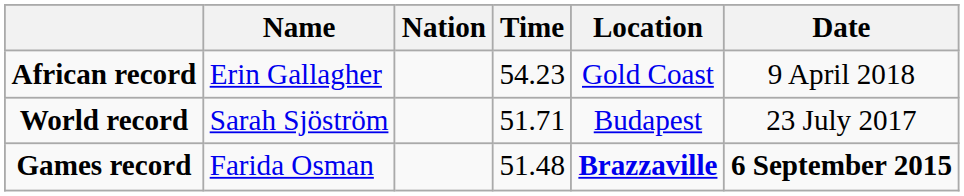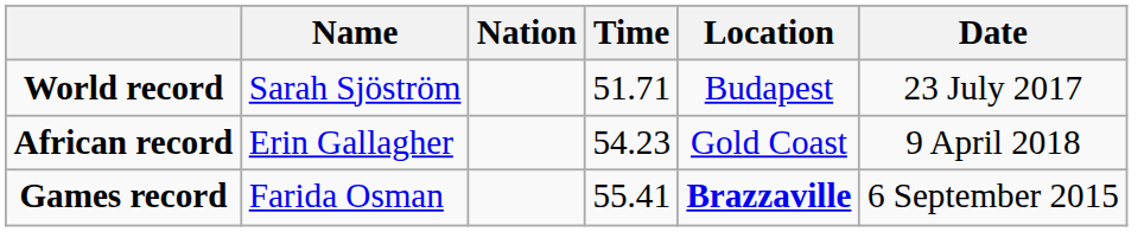 <table class=wikitable style=text-align:center>
 <tr>
 <th></th>
 <th>Name</th>
 <th>Nation</th>
 <th>Time</th>
 <th>Location</th>
 <th>Date</th>
 </tr>
 <tr>
+<td><strong>World record</strong></td>
+<td align=left><a href='#'>Sarah Sjöström</a></td>
+<td align=left></td>
+<td align=left>51.71</td>
+<td><a href='#'>Budapest</a></td>
+<td>23 July 2017</td>
+</tr>
+<tr>
 <td><strong>African record</strong></td>
 <td align=left><a href='#'>Erin Gallagher</a></td>
 <td align=left></td>
 <td align=left>54.23</td>
 <td><a href='#'>Gold Coast</a></td>
 <td>9 April 2018</td>
 </tr>
 <tr>
-<td><strong>World record</strong></td>
-<td align=left><a href='#'>Sarah Sjöström</a></td>
-<td align=left></td>
-<td align=left>51.71</td>
-<td><a href='#'>Budapest</a></td>
-<td>23 July 2017</td>
-</tr>
-<tr>
 <td><strong>Games record</strong></td>
 <td align=left><a href='#'>Farida Osman</a></td>
 <td align=left></td>
-<td align=left>51.48</td>
+<td align=left>55.41</td>
 <td><strong><a href='#'>Brazzaville</a></strong></td>
-<td><strong>6 September 2015</strong></td>
+<td>6 September 2015</td>
 </tr>
 </table>
